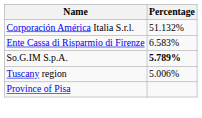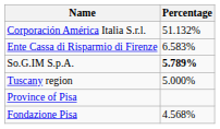 <table class="wikitable" border="1">
 <tr>
 <th>Name</th>
 <th>Percentage</th>
 </tr>
 <tr>
 <td><a href='#'>Corporación América</a> Italia S.r.l.</td>
 <td>51.132%</td>
 </tr>
 <tr>
 <td><a href='#'>Ente Cassa di Risparmio di Firenze</a></td>
 <td>6.583%</td>
 </tr>
 <tr>
 <td>So.G.IM S.p.A.</td>
 <td><strong>5.789%</strong></td>
 </tr>
 <tr>
 <td><a href='#'>Tuscany</a> region</td>
-<td>5.006%</td>
+<td>5.000%</td>
 </tr>
 <tr>
 <td><a href='#'>Province of Pisa</a></td>
 <td></td>
 </tr>
+<tr>
+<td><a href='#'>Fondazione Pisa</a></td>
+<td>4.568%</td>
+</tr>
 </table>
